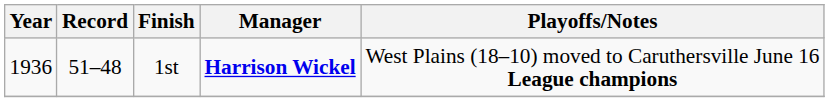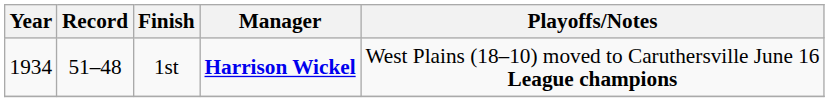 <table class="wikitable" style="text-align:center">
 <tr>
 <th>Year</th>
 <th>Record</th>
 <th>Finish</th>
 <th>Manager</th>
 <th>Playoffs/Notes</th>
 </tr>
 <tr>
-<td>1936</td>
+<td>1934</td>
 <td>51–48</td>
 <td>1st</td>
 <td><strong><a href='#'>Harrison Wickel</a></strong></td>
 <td>West Plains (18–10) moved to Caruthersville June 16<br><strong>League champions</strong></td>
 </tr>
 <tr>
 </tr>
 </table>
